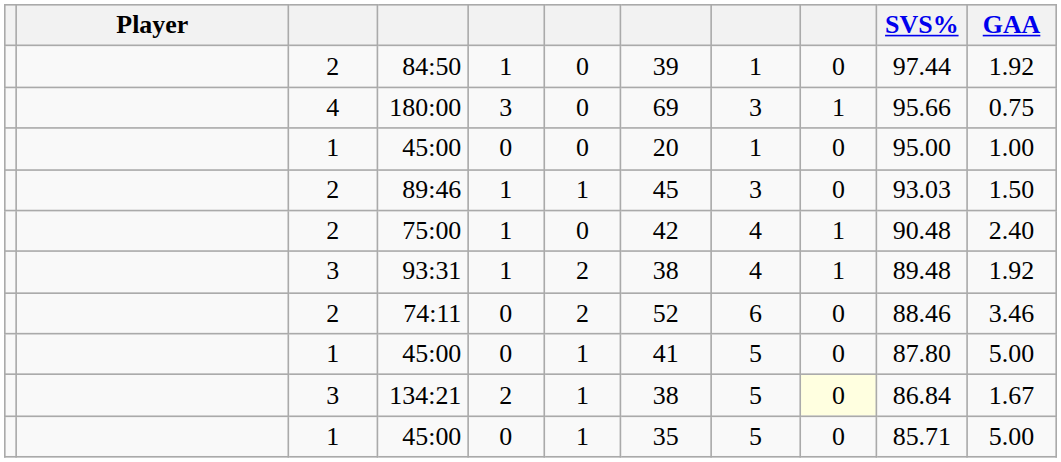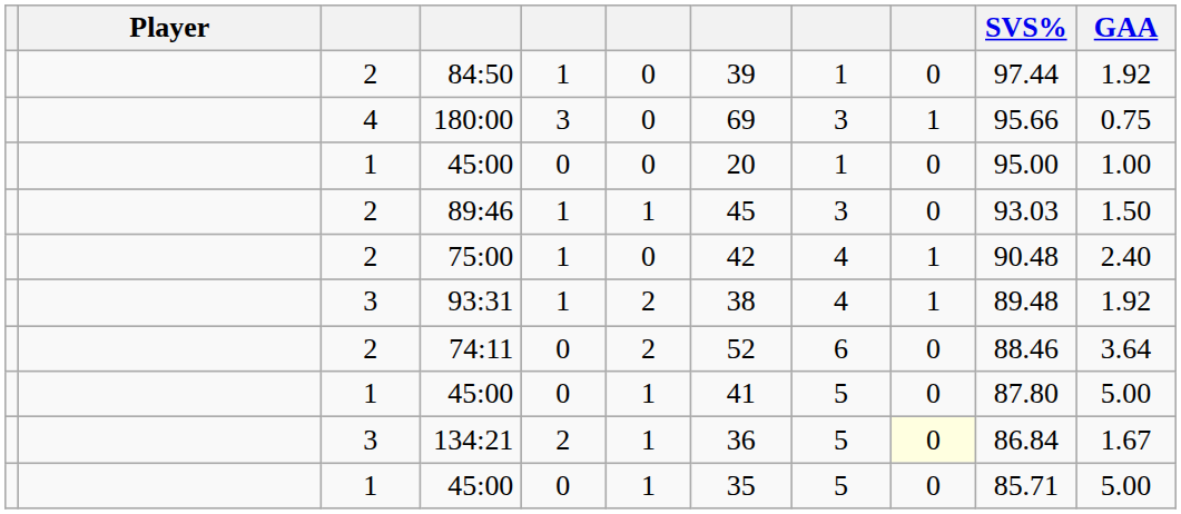 <table class="wikitable sortable" style="text-align: center">
 <tr>
 <th></th>
 <th style="width: 10em;">Player</th>
 <th style="width: 3em;"></th>
 <th style="width: 3em;"></th>
 <th style="width: 2.5em;"></th>
 <th style="width: 2.5em;"></th>
 <th style="width: 3em;"></th>
 <th style="width: 3em;"></th>
 <th style="width: 2.5em;"></th>
 <th style="width: 3em;"><a href='#'>SVS%</a></th>
 <th style="width: 3em;"><a href='#'>GAA</a></th>
 </tr>
 <tr>
 <td></td>
 <td align="left"></td>
 <td>2</td>
 <td align="right">84:50</td>
 <td>1</td>
 <td>0</td>
 <td>39</td>
 <td>1</td>
 <td>0</td>
 <td>97.44</td>
 <td>1.92</td>
 </tr>
 <tr>
 <td></td>
 <td align="left"></td>
 <td>4</td>
 <td align="right">180:00</td>
 <td>3</td>
 <td>0</td>
 <td>69</td>
 <td>3</td>
 <td>1</td>
 <td>95.66</td>
 <td>0.75</td>
 </tr>
 <tr>
 <td></td>
 <td align="left"></td>
 <td>1</td>
 <td align="right">45:00</td>
 <td>0</td>
 <td>0</td>
 <td>20</td>
 <td>1</td>
 <td>0</td>
 <td>95.00</td>
 <td>1.00</td>
 </tr>
 <tr>
 <td></td>
 <td align="left"></td>
 <td>2</td>
 <td align="right">89:46</td>
 <td>1</td>
 <td>1</td>
 <td>45</td>
 <td>3</td>
 <td>0</td>
 <td>93.03</td>
 <td>1.50</td>
 </tr>
 <tr>
 <td></td>
 <td align="left"></td>
 <td>2</td>
 <td align="right">75:00</td>
 <td>1</td>
 <td>0</td>
 <td>42</td>
 <td>4</td>
 <td>1</td>
 <td>90.48</td>
 <td>2.40</td>
 </tr>
 <tr>
 <td></td>
 <td align="left"></td>
 <td>3</td>
 <td align="right">93:31</td>
 <td>1</td>
 <td>2</td>
 <td>38</td>
 <td>4</td>
 <td>1</td>
 <td>89.48</td>
 <td>1.92</td>
 </tr>
 <tr>
 <td></td>
 <td align="left"></td>
 <td>2</td>
 <td align="right">74:11</td>
 <td>0</td>
 <td>2</td>
 <td>52</td>
 <td>6</td>
 <td>0</td>
 <td>88.46</td>
-<td>3.46</td>
+<td>3.64</td>
 </tr>
 <tr>
 <td></td>
 <td align="left"></td>
 <td>1</td>
 <td align="right">45:00</td>
 <td>0</td>
 <td>1</td>
 <td>41</td>
 <td>5</td>
 <td>0</td>
 <td>87.80</td>
 <td>5.00</td>
 </tr>
 <tr>
 <td></td>
 <td align="left"></td>
 <td>3</td>
 <td align="right">134:21</td>
 <td>2</td>
 <td>1</td>
-<td>38</td>
+<td>36</td>
 <td>5</td>
 <td style="background: lightyellow;">0</td>
 <td>86.84</td>
 <td>1.67</td>
 </tr>
 <tr>
 <td></td>
 <td align="left"></td>
 <td>1</td>
 <td align="right">45:00</td>
 <td>0</td>
 <td>1</td>
 <td>35</td>
 <td>5</td>
 <td>0</td>
 <td>85.71</td>
 <td>5.00</td>
 </tr>
 </table>
